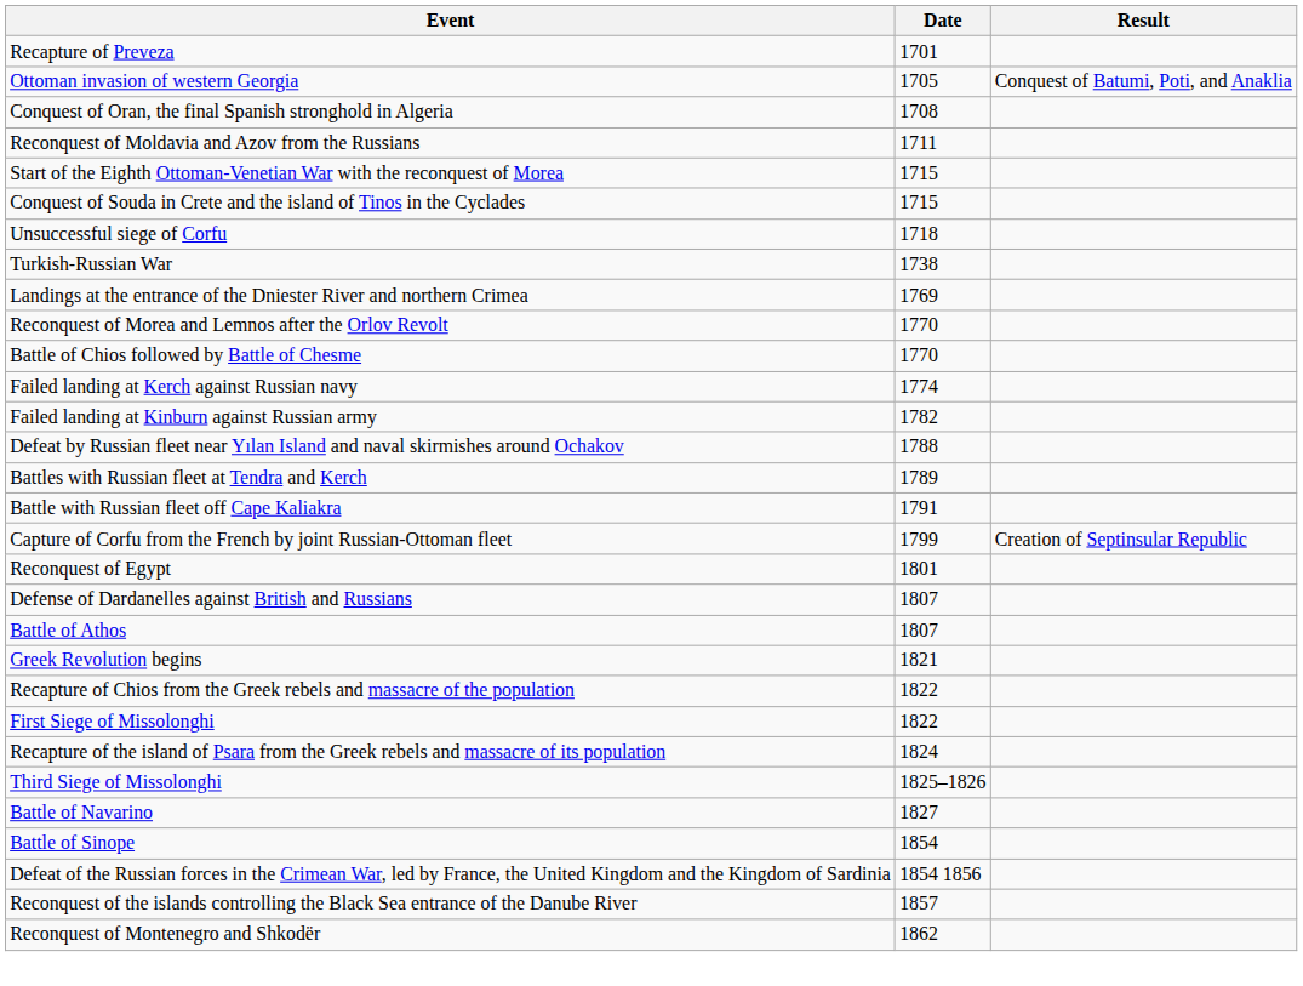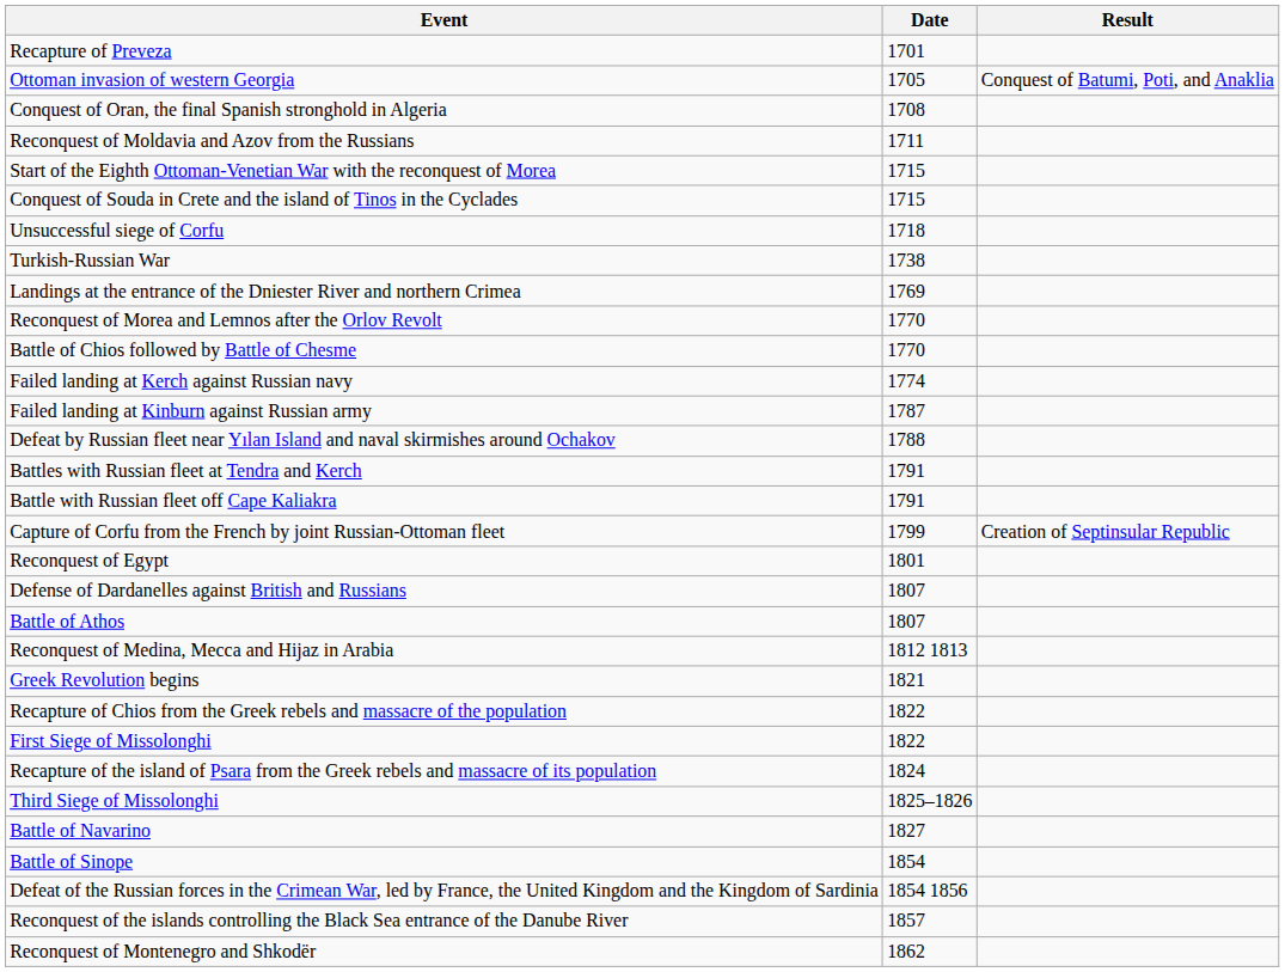 <table class="wikitable">
 <tr>
 <th scope="col">Event</th>
 <th scope="col">Date</th>
 <th scope="col">Result</th>
 </tr>
 <tr>
 <td>Recapture of <a href='#'>Preveza</a></td>
 <td>1701</td>
 <td></td>
 </tr>
 <tr>
 <td><a href='#'>Ottoman invasion of western Georgia</a></td>
 <td>1705</td>
 <td>Conquest of <a href='#'>Batumi</a>, <a href='#'>Poti</a>, and <a href='#'>Anaklia</a></td>
 </tr>
 <tr>
 <td>Conquest of Oran, the final Spanish stronghold in Algeria</td>
 <td>1708</td>
 <td></td>
 </tr>
 <tr>
 <td>Reconquest of Moldavia and Azov from the Russians</td>
 <td>1711</td>
 <td></td>
 </tr>
 <tr>
 <td>Start of the Eighth <a href='#'>Ottoman-Venetian War</a> with the reconquest of <a href='#'>Morea</a></td>
 <td>1715</td>
 <td></td>
 </tr>
 <tr>
 <td>Conquest of Souda in Crete and the island of <a href='#'>Tinos</a> in the Cyclades</td>
 <td>1715</td>
 <td></td>
 </tr>
 <tr>
 <td>Unsuccessful siege of <a href='#'>Corfu</a></td>
 <td>1718</td>
 <td></td>
 </tr>
 <tr>
 <td>Turkish-Russian War</td>
 <td>1738</td>
 <td></td>
 </tr>
 <tr>
 <td>Landings at the entrance of the Dniester River and northern Crimea</td>
 <td>1769</td>
 <td></td>
 </tr>
 <tr>
 <td>Reconquest of Morea and Lemnos after the <a href='#'>Orlov Revolt</a></td>
 <td>1770</td>
 <td></td>
 </tr>
 <tr>
 <td>Battle of Chios followed by <a href='#'>Battle of Chesme</a></td>
 <td>1770</td>
 <td></td>
 </tr>
 <tr>
 <td>Failed landing at <a href='#'>Kerch</a> against Russian navy</td>
 <td>1774</td>
 <td></td>
 </tr>
 <tr>
 <td>Failed landing at <a href='#'>Kinburn</a> against Russian army</td>
-<td>1782</td>
+<td>1787</td>
 <td></td>
 </tr>
 <tr>
 <td>Defeat by Russian fleet near <a href='#'>Yılan Island</a> and naval skirmishes around <a href='#'>Ochakov</a></td>
 <td>1788</td>
 <td></td>
 </tr>
 <tr>
 <td>Battles with Russian fleet at <a href='#'>Tendra</a> and <a href='#'>Kerch</a></td>
-<td>1789</td>
+<td>1791</td>
 <td></td>
 </tr>
 <tr>
 <td>Battle with Russian fleet off <a href='#'>Cape Kaliakra</a></td>
 <td>1791</td>
 <td></td>
 </tr>
 <tr>
 <td>Capture of Corfu from the French by joint Russian-Ottoman fleet</td>
 <td>1799</td>
 <td>Creation of <a href='#'>Septinsular Republic</a></td>
 </tr>
 <tr>
 <td>Reconquest of Egypt</td>
 <td>1801</td>
 <td></td>
 </tr>
 <tr>
 <td>Defense of Dardanelles against <a href='#'>British</a> and <a href='#'>Russians</a></td>
 <td>1807</td>
 <td></td>
 </tr>
 <tr>
 <td><a href='#'>Battle of Athos</a></td>
 <td>1807</td>
+<td></td>
+</tr>
+<tr>
+<td>Reconquest of Medina, Mecca and Hijaz in Arabia</td>
+<td>1812	1813</td>
 <td></td>
 </tr>
 <tr>
 <td><a href='#'>Greek Revolution</a> begins</td>
 <td>1821</td>
 <td></td>
 </tr>
 <tr>
 <td>Recapture of Chios from the Greek rebels and <a href='#'>massacre of the population</a></td>
 <td>1822</td>
 <td></td>
 </tr>
 <tr>
 <td><a href='#'>First Siege of Missolonghi</a></td>
 <td>1822</td>
 <td></td>
 </tr>
 <tr>
 <td>Recapture of the island of <a href='#'>Psara</a> from the Greek rebels and <a href='#'>massacre of its population</a></td>
 <td>1824</td>
 <td></td>
 </tr>
 <tr>
 <td><a href='#'>Third Siege of Missolonghi</a></td>
 <td>1825–1826</td>
 <td></td>
 </tr>
 <tr>
 <td><a href='#'>Battle of Navarino</a></td>
 <td>1827</td>
 <td></td>
 </tr>
 <tr>
 <td><a href='#'>Battle of Sinope</a></td>
 <td>1854</td>
 <td></td>
 </tr>
 <tr>
 <td>Defeat of the Russian forces in the <a href='#'>Crimean War</a>, led by France, the United Kingdom and the Kingdom of Sardinia</td>
 <td>1854	1856</td>
 <td></td>
 </tr>
 <tr>
 <td>Reconquest of the islands controlling the Black Sea entrance of the Danube River</td>
 <td>1857</td>
 <td></td>
 </tr>
 <tr>
 <td>Reconquest of Montenegro and Shkodër</td>
 <td>1862</td>
 <td></td>
 </tr>
 </table>
